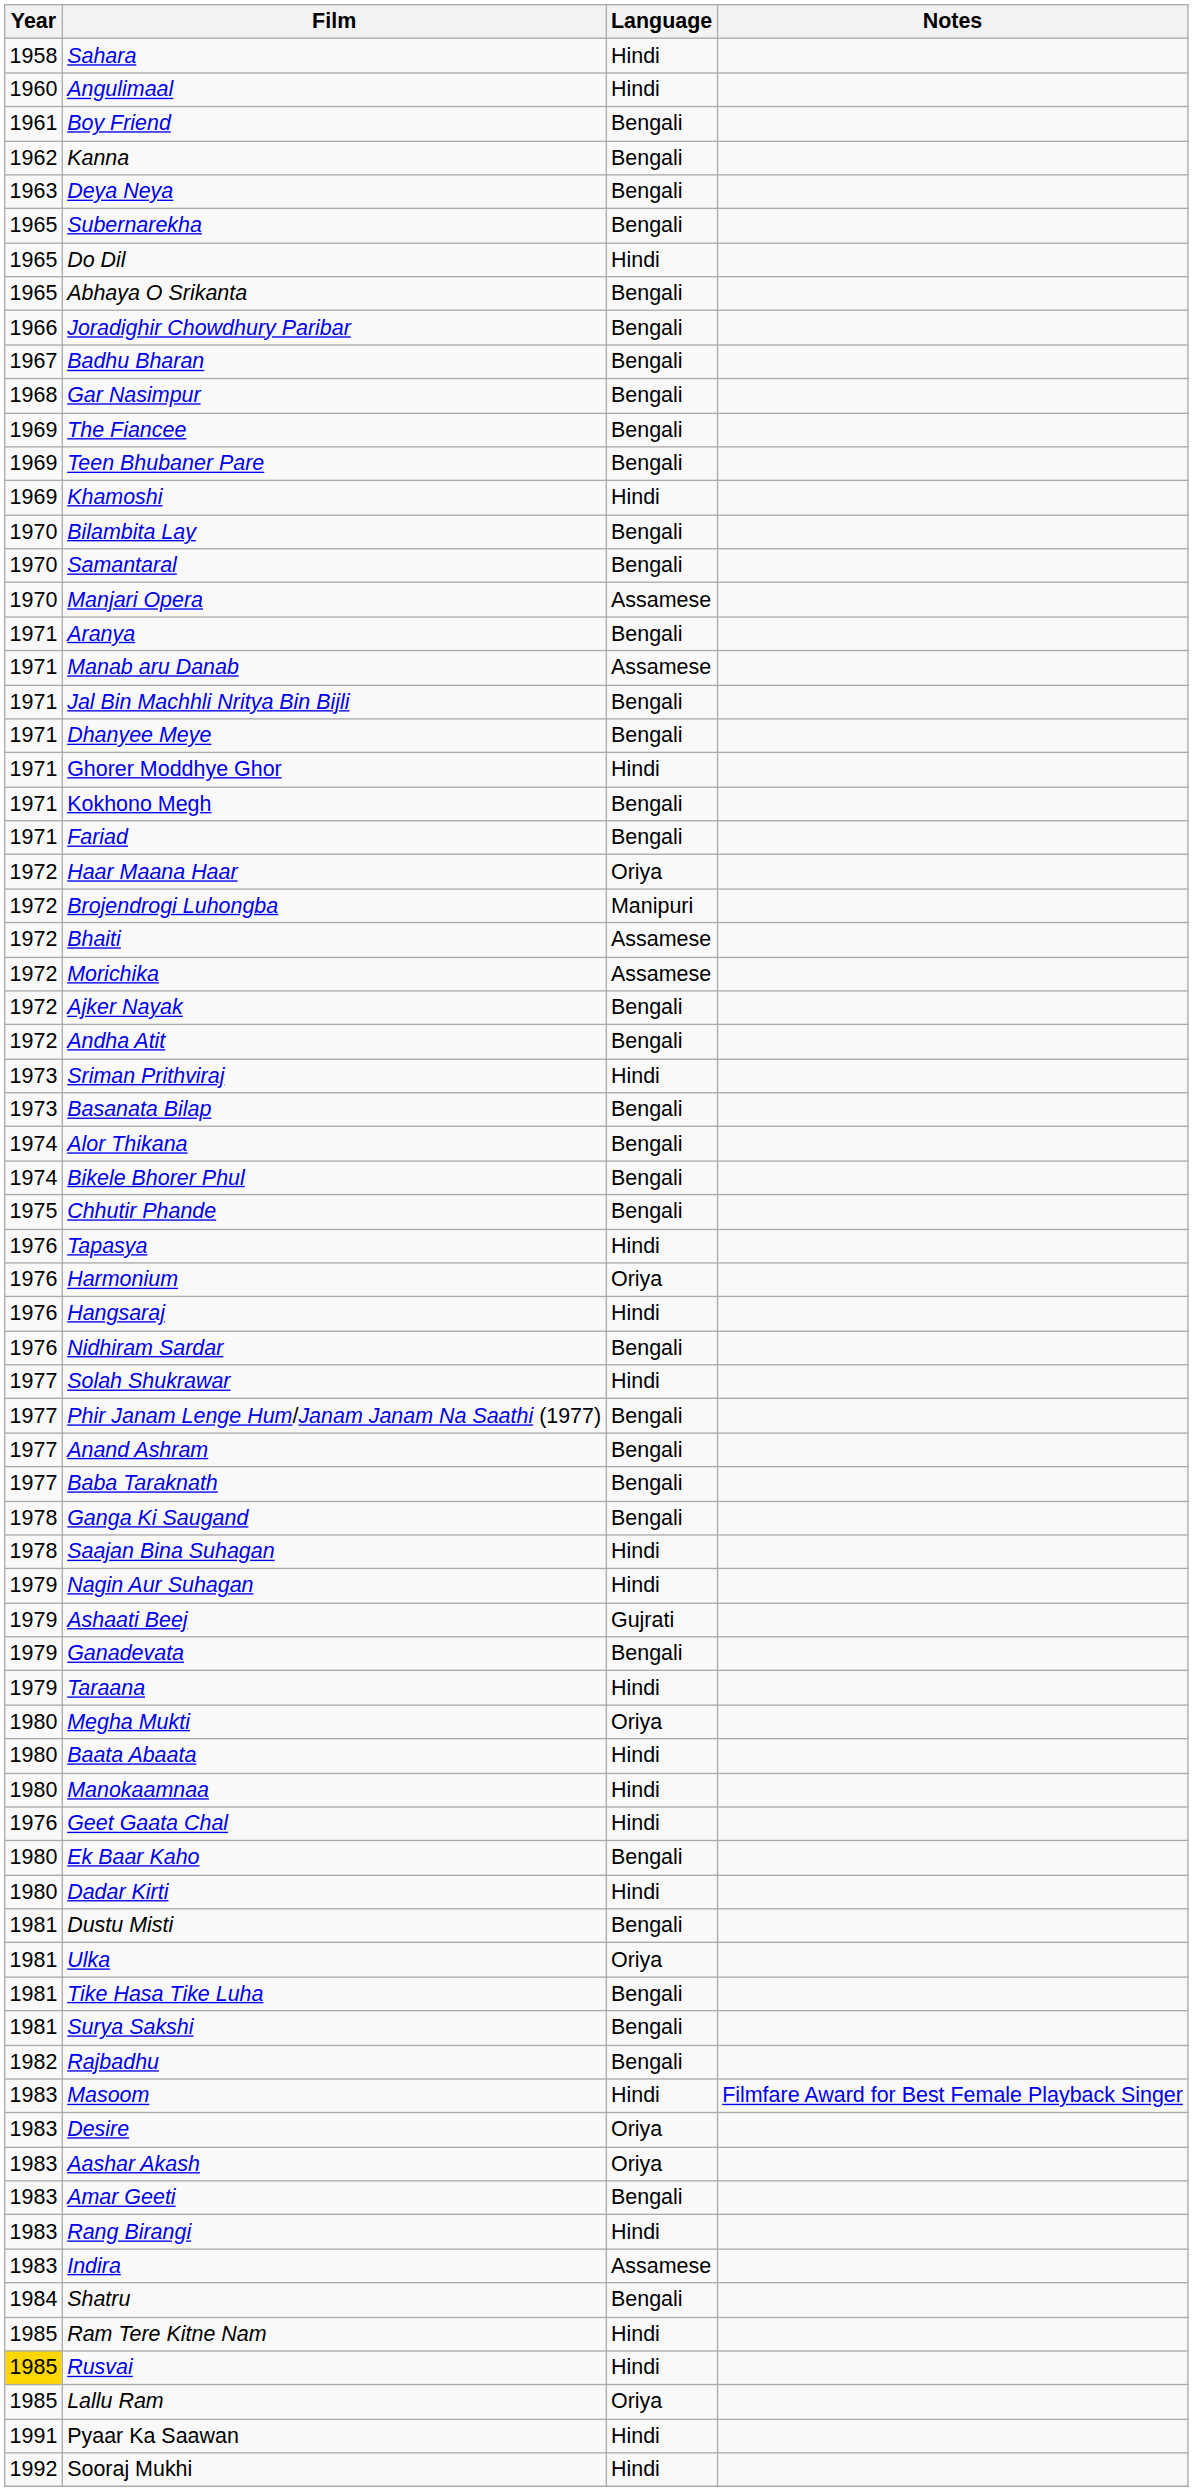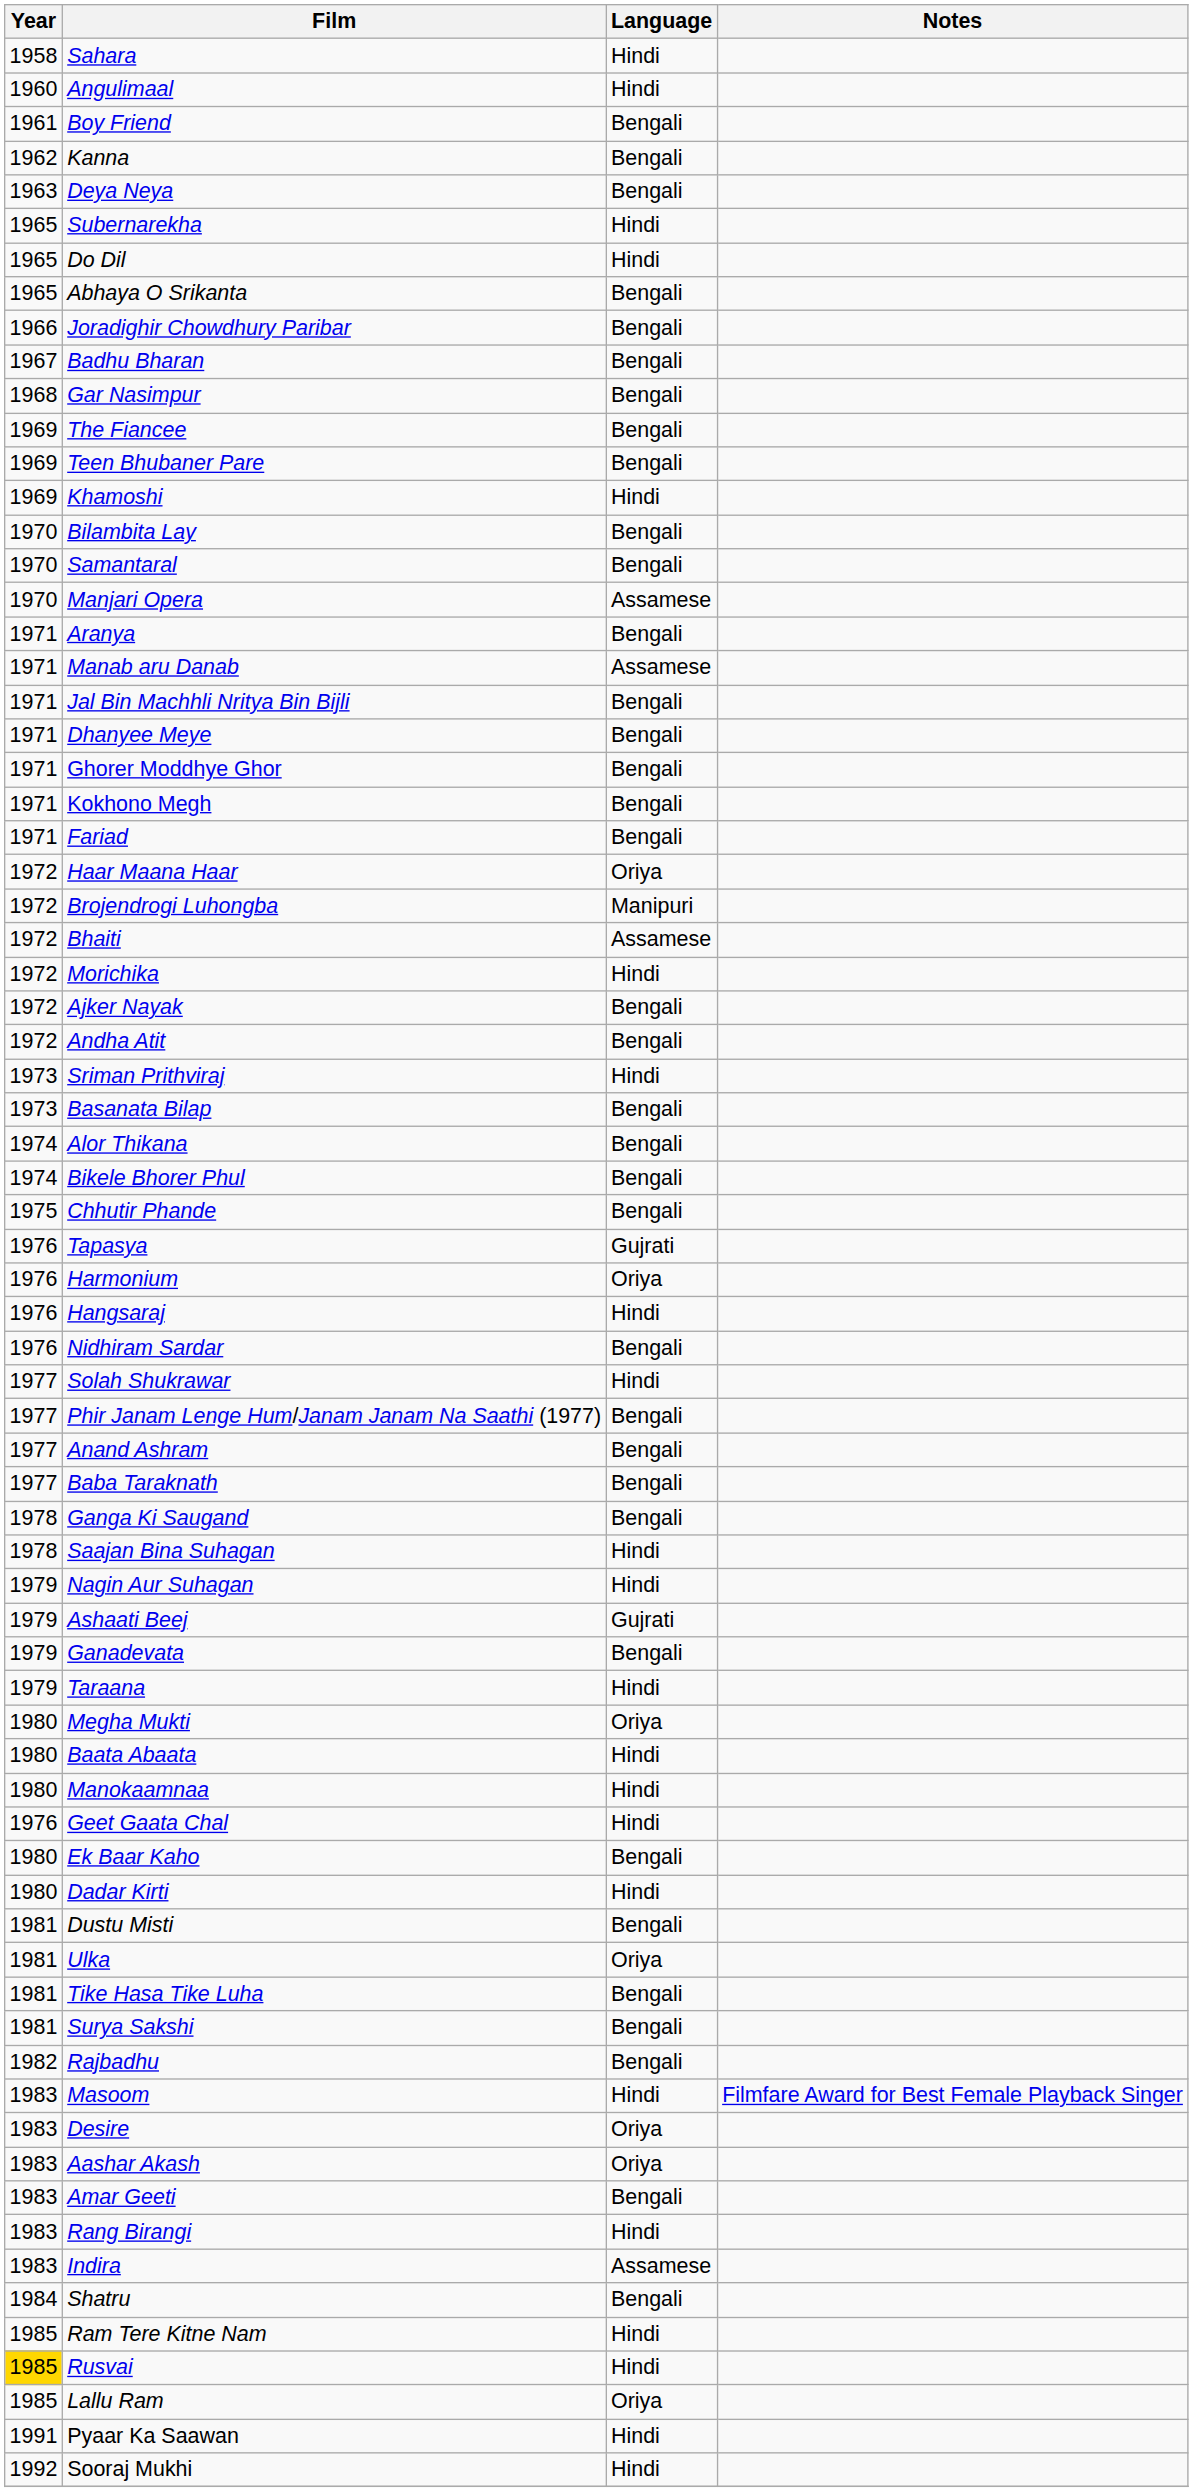 <table class="wikitable sortable collapsible">
 <tr>
 <th>Year</th>
 <th>Film</th>
 <th>Language</th>
 <th>Notes</th>
 </tr>
 <tr>
 <td>1958</td>
 <td><em><a href='#'>Sahara</a></em></td>
 <td>Hindi</td>
 <td></td>
 </tr>
 <tr>
 <td>1960</td>
 <td><em><a href='#'>Angulimaal</a></em></td>
 <td>Hindi</td>
 <td></td>
 </tr>
 <tr>
 <td>1961</td>
 <td><em><a href='#'>Boy Friend</a></em></td>
 <td>Bengali</td>
 <td></td>
 </tr>
 <tr>
 <td>1962</td>
 <td><em>Kanna</em></td>
 <td>Bengali</td>
 <td></td>
 </tr>
 <tr>
 <td>1963</td>
 <td><em><a href='#'>Deya Neya</a></em></td>
 <td>Bengali</td>
 <td></td>
 </tr>
 <tr>
 <td>1965</td>
 <td><em><a href='#'>Subernarekha</a></em></td>
-<td>Bengali</td>
+<td>Hindi</td>
 <td></td>
 </tr>
 <tr>
 <td>1965</td>
 <td><em>Do Dil</em></td>
 <td>Hindi</td>
 <td></td>
 </tr>
 <tr>
 <td>1965</td>
 <td><em>Abhaya O Srikanta</em></td>
 <td>Bengali</td>
 <td></td>
 </tr>
 <tr>
 <td>1966</td>
 <td><em><a href='#'>Joradighir Chowdhury Paribar</a></em></td>
 <td>Bengali</td>
 <td></td>
 </tr>
 <tr>
 <td>1967</td>
 <td><em><a href='#'>Badhu Bharan</a> </em></td>
 <td>Bengali</td>
 <td></td>
 </tr>
 <tr>
 <td>1968</td>
 <td><em><a href='#'>Gar Nasimpur</a></em></td>
 <td>Bengali</td>
 <td></td>
 </tr>
 <tr>
 <td>1969</td>
 <td><em><a href='#'>The Fiancee</a> </em></td>
 <td>Bengali</td>
 <td></td>
 </tr>
 <tr>
 <td>1969</td>
 <td><em><a href='#'>Teen Bhubaner Pare</a></em></td>
 <td>Bengali</td>
 <td></td>
 </tr>
 <tr>
 <td>1969</td>
 <td><em><a href='#'>Khamoshi</a></em></td>
 <td>Hindi</td>
 <td></td>
 </tr>
 <tr>
 <td>1970</td>
 <td><em><a href='#'>Bilambita Lay</a> </em></td>
 <td>Bengali</td>
 <td></td>
 </tr>
 <tr>
 <td>1970</td>
 <td><em><a href='#'>Samantaral</a></em></td>
 <td>Bengali</td>
 <td></td>
 </tr>
 <tr>
 <td>1970</td>
 <td><em><a href='#'>Manjari Opera</a></em></td>
 <td>Assamese</td>
 <td></td>
 </tr>
 <tr>
 <td>1971</td>
 <td><em><a href='#'>Aranya</a></em></td>
 <td>Bengali</td>
 <td></td>
 </tr>
 <tr>
 <td>1971</td>
 <td><em><a href='#'>Manab aru Danab</a></em></td>
 <td>Assamese</td>
 <td></td>
 </tr>
 <tr>
 <td>1971</td>
 <td><em><a href='#'>Jal Bin Machhli Nritya Bin Bijli</a></em></td>
 <td>Bengali</td>
 <td></td>
 </tr>
 <tr>
 <td>1971</td>
 <td><em><a href='#'>Dhanyee Meye</a></em></td>
 <td>Bengali</td>
 <td></td>
 </tr>
 <tr>
 <td>1971</td>
 <td><a href='#'>Ghorer Moddhye Ghor</a></td>
-<td>Hindi</td>
+<td>Bengali</td>
 <td></td>
 </tr>
 <tr>
 <td>1971</td>
 <td><a href='#'>Kokhono Megh</a></td>
 <td>Bengali</td>
 <td></td>
 </tr>
 <tr>
 <td>1971</td>
 <td><em><a href='#'>Fariad</a></em></td>
 <td>Bengali</td>
 <td></td>
 </tr>
 <tr>
 <td>1972</td>
 <td><em><a href='#'>Haar Maana Haar</a></em></td>
 <td>Oriya</td>
 <td></td>
 </tr>
 <tr>
 <td>1972</td>
 <td><em><a href='#'>Brojendrogi Luhongba</a></em></td>
 <td>Manipuri</td>
 <td></td>
 </tr>
 <tr>
 <td>1972</td>
 <td><em><a href='#'>Bhaiti</a></em></td>
 <td>Assamese</td>
 <td></td>
 </tr>
 <tr>
 <td>1972</td>
 <td><em><a href='#'>Morichika</a></em></td>
-<td>Assamese</td>
+<td>Hindi</td>
 <td></td>
 </tr>
 <tr>
 <td>1972</td>
 <td><em><a href='#'>Ajker Nayak</a></em></td>
 <td>Bengali</td>
 <td></td>
 </tr>
 <tr>
 <td>1972</td>
 <td><em><a href='#'>Andha Atit</a></em></td>
 <td>Bengali</td>
 <td></td>
 </tr>
 <tr>
 <td>1973</td>
 <td><em><a href='#'>Sriman Prithviraj</a></em></td>
 <td>Hindi</td>
 <td></td>
 </tr>
 <tr>
 <td>1973</td>
 <td><em><a href='#'>Basanata Bilap</a></em></td>
 <td>Bengali</td>
 <td></td>
 </tr>
 <tr>
 <td>1974</td>
 <td><em><a href='#'>Alor Thikana</a></em></td>
 <td>Bengali</td>
 <td></td>
 </tr>
 <tr>
 <td>1974</td>
 <td><em><a href='#'>Bikele Bhorer Phul</a></em></td>
 <td>Bengali</td>
 <td></td>
 </tr>
 <tr>
 <td>1975</td>
 <td><em><a href='#'>Chhutir Phande</a></em></td>
 <td>Bengali</td>
 <td></td>
 </tr>
 <tr>
 <td>1976</td>
 <td><em><a href='#'>Tapasya</a></em></td>
-<td>Hindi</td>
+<td>Gujrati</td>
 <td></td>
 </tr>
 <tr>
 <td>1976</td>
 <td><em><a href='#'>Harmonium</a></em></td>
 <td>Oriya</td>
 <td></td>
 </tr>
 <tr>
 <td>1976</td>
 <td><em><a href='#'>Hangsaraj</a></em></td>
 <td>Hindi</td>
 <td></td>
 </tr>
 <tr>
 <td>1976</td>
 <td><em><a href='#'>Nidhiram Sardar</a></em></td>
 <td>Bengali</td>
 <td></td>
 </tr>
 <tr>
 <td>1977</td>
 <td><em><a href='#'>Solah Shukrawar</a></em></td>
 <td>Hindi</td>
 <td></td>
 </tr>
 <tr>
 <td>1977</td>
 <td><em><a href='#'>Phir Janam Lenge Hum</a></em>/<em><a href='#'>Janam Janam Na Saathi</a></em> (1977)</td>
 <td>Bengali</td>
 <td></td>
 </tr>
 <tr>
 <td>1977</td>
 <td><em><a href='#'>Anand Ashram</a></em></td>
 <td>Bengali</td>
 <td></td>
 </tr>
 <tr>
 <td>1977</td>
 <td><em><a href='#'>Baba Taraknath</a></em></td>
 <td>Bengali</td>
 <td></td>
 </tr>
 <tr>
 <td>1978</td>
 <td><em><a href='#'>Ganga Ki Saugand</a></em></td>
 <td>Bengali</td>
 <td></td>
 </tr>
 <tr>
 <td>1978</td>
 <td><em><a href='#'>Saajan Bina Suhagan</a></em></td>
 <td>Hindi</td>
 <td></td>
 </tr>
 <tr>
 <td>1979</td>
 <td><em><a href='#'>Nagin Aur Suhagan</a></em></td>
 <td>Hindi</td>
 <td></td>
 </tr>
 <tr>
 <td>1979</td>
 <td><em><a href='#'>Ashaati Beej</a></em></td>
 <td>Gujrati</td>
 <td></td>
 </tr>
 <tr>
 <td>1979</td>
 <td><em><a href='#'>Ganadevata</a></em></td>
 <td>Bengali</td>
 <td></td>
 </tr>
 <tr>
 <td>1979</td>
 <td><em><a href='#'>Taraana</a></em></td>
 <td>Hindi</td>
 <td></td>
 </tr>
 <tr>
 <td>1980</td>
 <td><em><a href='#'>Megha Mukti</a></em></td>
 <td>Oriya</td>
 <td></td>
 </tr>
 <tr>
 <td>1980</td>
 <td><em><a href='#'>Baata Abaata</a></em></td>
 <td>Hindi</td>
 <td></td>
 </tr>
 <tr>
 <td>1980</td>
 <td><em><a href='#'>Manokaamnaa</a></em></td>
 <td>Hindi</td>
 <td></td>
 </tr>
 <tr>
 <td>1976</td>
 <td><em><a href='#'>Geet Gaata Chal</a></em></td>
 <td>Hindi</td>
 <td></td>
 </tr>
 <tr>
 <td>1980</td>
 <td><em><a href='#'>Ek Baar Kaho</a></em></td>
 <td>Bengali</td>
 <td></td>
 </tr>
 <tr>
 <td>1980</td>
 <td><em><a href='#'>Dadar Kirti</a></em></td>
 <td>Hindi</td>
 <td></td>
 </tr>
 <tr>
 <td>1981</td>
 <td><em>Dustu Misti</em></td>
 <td>Bengali</td>
 <td></td>
 </tr>
 <tr>
 <td>1981</td>
 <td><em><a href='#'>Ulka</a></em></td>
 <td>Oriya</td>
 <td></td>
 </tr>
 <tr>
 <td>1981</td>
 <td><em><a href='#'>Tike Hasa Tike Luha</a></em></td>
 <td>Bengali</td>
 <td></td>
 </tr>
 <tr>
 <td>1981</td>
 <td><em><a href='#'>Surya Sakshi</a></em></td>
 <td>Bengali</td>
 <td></td>
 </tr>
 <tr>
 <td>1982</td>
 <td><em><a href='#'>Rajbadhu</a></em></td>
 <td>Bengali</td>
 <td></td>
 </tr>
 <tr>
 <td>1983</td>
 <td><em><a href='#'>Masoom</a></em></td>
 <td>Hindi</td>
 <td><a href='#'>Filmfare Award for Best Female Playback Singer</a></td>
 </tr>
 <tr>
 <td>1983</td>
 <td><em><a href='#'>Desire</a></em></td>
 <td>Oriya</td>
 <td></td>
 </tr>
 <tr>
 <td>1983</td>
 <td><em><a href='#'>Aashar Akash</a> </em></td>
 <td>Oriya</td>
 <td></td>
 </tr>
 <tr>
 <td>1983</td>
 <td><em><a href='#'>Amar Geeti</a></em></td>
 <td>Bengali</td>
 <td></td>
 </tr>
 <tr>
 <td>1983</td>
 <td><em><a href='#'>Rang Birangi</a></em></td>
 <td>Hindi</td>
 <td></td>
 </tr>
 <tr>
 <td>1983</td>
 <td><em> <a href='#'>Indira</a></em></td>
 <td>Assamese</td>
 <td></td>
 </tr>
 <tr>
 <td>1984</td>
 <td><em>Shatru</em></td>
 <td>Bengali</td>
 <td></td>
 </tr>
 <tr>
 <td>1985</td>
 <td><em>Ram Tere Kitne Nam</em></td>
 <td>Hindi</td>
 <td></td>
 </tr>
 <tr>
 <td style="background: gold;">1985</td>
 <td><em><a href='#'>Rusvai</a></em></td>
 <td>Hindi</td>
 <td></td>
 </tr>
 <tr>
 <td>1985</td>
 <td><em>Lallu Ram</em></td>
 <td>Oriya</td>
 <td></td>
 </tr>
 <tr>
 <td>1991</td>
 <td>Pyaar Ka Saawan</td>
 <td>Hindi</td>
 </tr>
 <tr>
 <td>1992</td>
 <td>Sooraj Mukhi</td>
 <td>Hindi</td>
 <td></td>
 </tr>
 <tr>
 </tr>
 </table>
